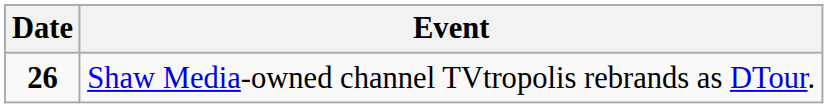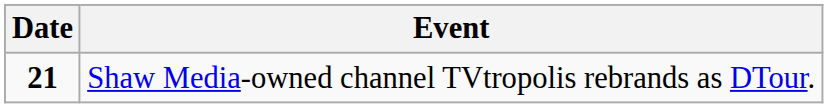 <table class="wikitable">
 <tr>
 <th>Date</th>
 <th>Event</th>
 </tr>
 <tr>
-<td style="text-align:center;"><strong>26</strong></td>
+<td style="text-align:center;"><strong>21</strong></td>
 <td><a href='#'>Shaw Media</a>-owned channel TVtropolis rebrands as <a href='#'>DTour</a>.</td>
 </tr>
 </table>
